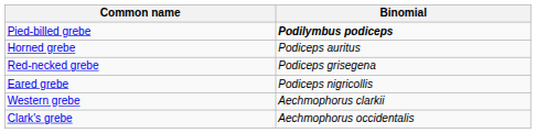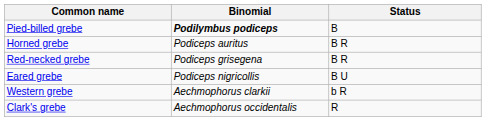 <table width=60% class="wikitable">
 <tr>
 <th width=35%>Common name</th>
 <th width=33%>Binomial</th>
+<th width=32%>Status</th>
 </tr>
 <tr>
 <td><a href='#'>Pied-billed grebe</a></td>
 <td><strong><em>Podilymbus podiceps</em></strong></td>
+<td>B</td>
 </tr>
 <tr>
 <td><a href='#'>Horned grebe</a></td>
 <td><em>Podiceps auritus</em></td>
+<td>B R</td>
 </tr>
 <tr>
 <td><a href='#'>Red-necked grebe</a></td>
 <td><em>Podiceps grisegena</em></td>
+<td>B R</td>
 </tr>
 <tr>
 <td><a href='#'>Eared grebe</a></td>
 <td><em>Podiceps nigricollis</em></td>
+<td>B U</td>
 </tr>
 <tr>
 <td><a href='#'>Western grebe</a></td>
 <td><em>Aechmophorus clarkii</em></td>
+<td>b R</td>
 </tr>
 <tr>
 <td><a href='#'>Clark's grebe</a></td>
 <td><em>Aechmophorus occidentalis</em></td>
+<td>R</td>
 </tr>
 </table>
